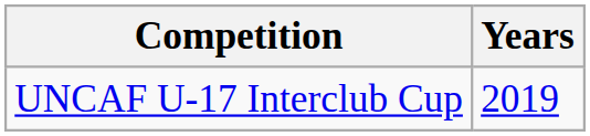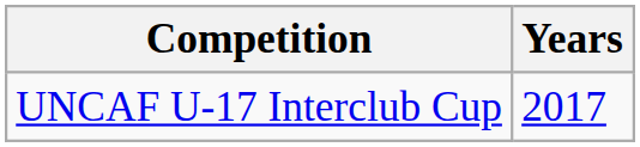 <table class="wikitable">
 <tr>
 <th>Competition</th>
 <th>Years</th>
 </tr>
 <tr>
 <td><a href='#'>UNCAF U-17 Interclub Cup</a></td>
-<td><a href='#'>2019</a></td>
+<td><a href='#'>2017</a></td>
 </tr>
 </table>
